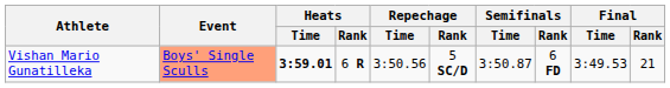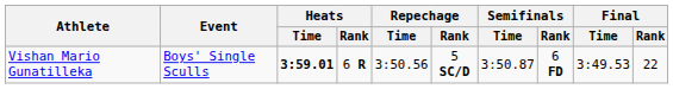 <table class="wikitable" style="font-size:90%">
 <tr>
 <th rowspan="2">Athlete</th>
 <th rowspan="2">Event</th>
 <th colspan="2">Heats</th>
 <th colspan="2">Repechage</th>
 <th colspan="2">Semifinals</th>
 <th colspan="2">Final</th>
 </tr>
 <tr style="font-size:95%">
 <th>Time</th>
 <th>Rank</th>
 <th>Time</th>
 <th>Rank</th>
 <th>Time</th>
 <th>Rank</th>
 <th>Time</th>
 <th>Rank</th>
 </tr>
 <tr align=center>
 <td align=left><a href='#'>Vishan Mario Gunatilleka</a></td>
-<td align=left style="background: lightsalmon;"><a href='#'>Boys' Single Sculls</a></td>
+<td align=left><a href='#'>Boys' Single Sculls</a></td>
 <td><strong>3:59.01</strong></td>
 <td>6 <strong>R</strong></td>
 <td>3:50.56</td>
 <td>5 <strong>SC/D</strong></td>
 <td>3:50.87</td>
 <td>6 <strong>FD</strong></td>
 <td>3:49.53</td>
-<td>21</td>
+<td>22</td>
 </tr>
 </table>
